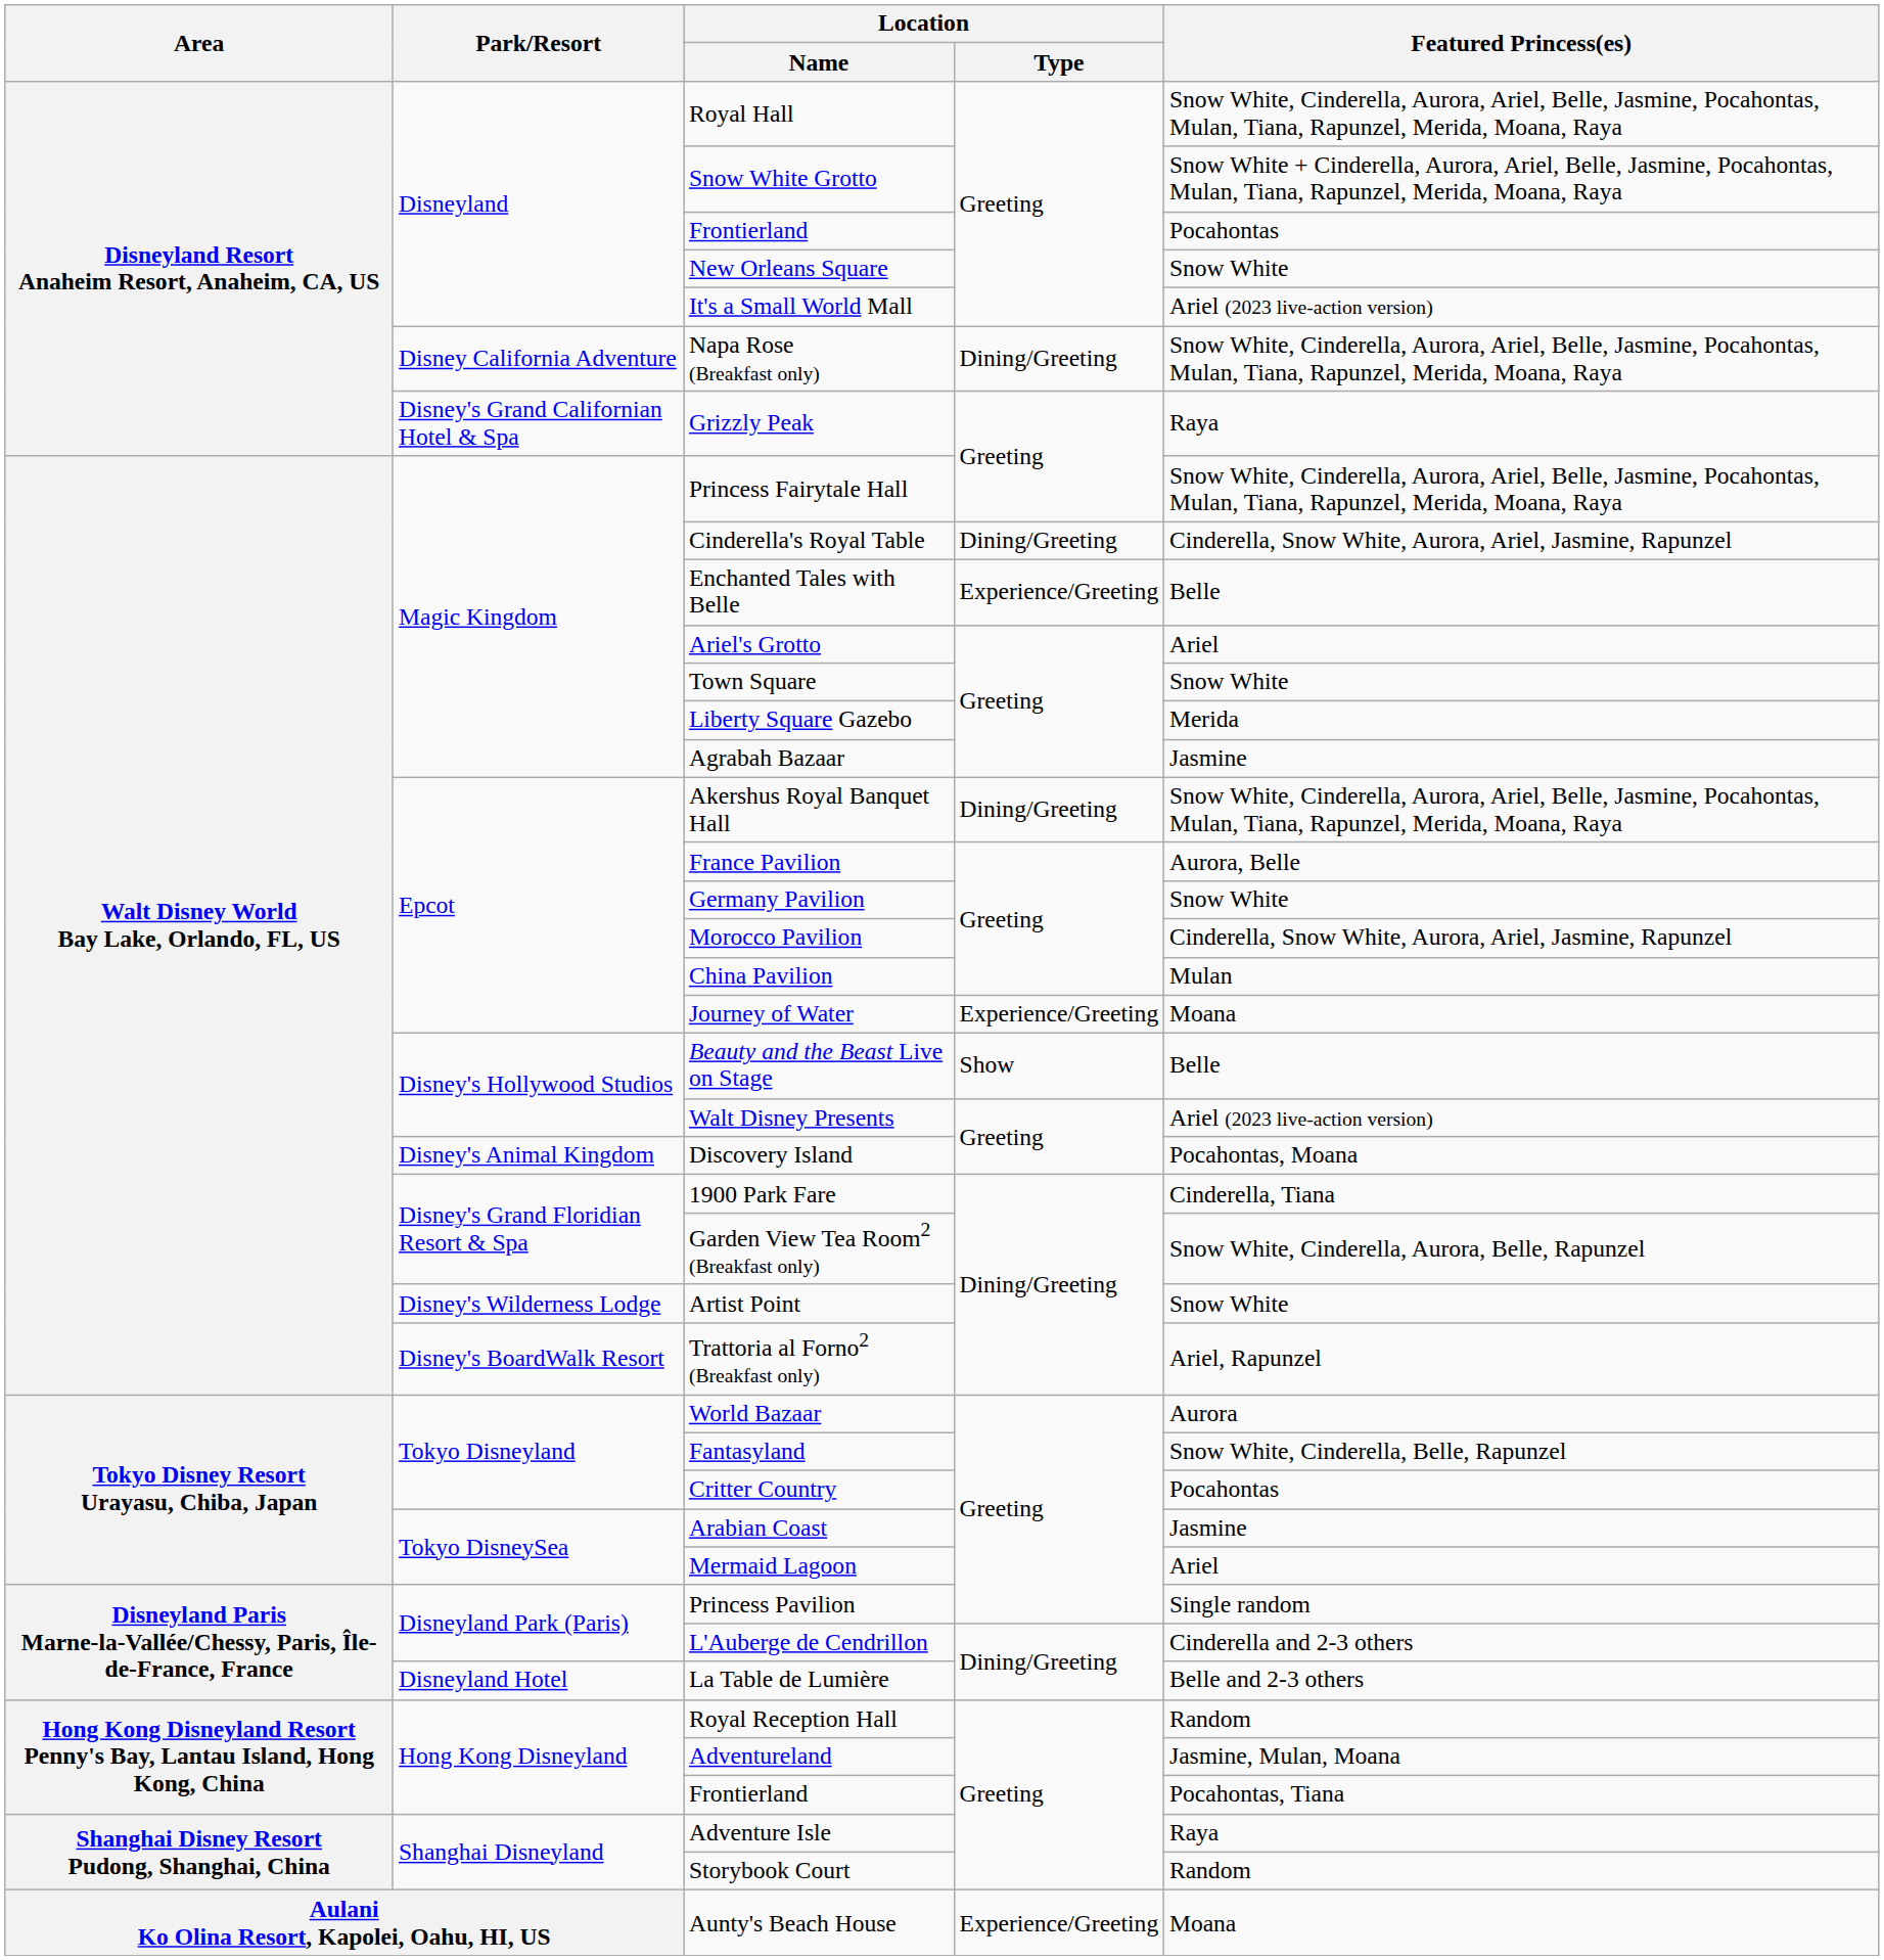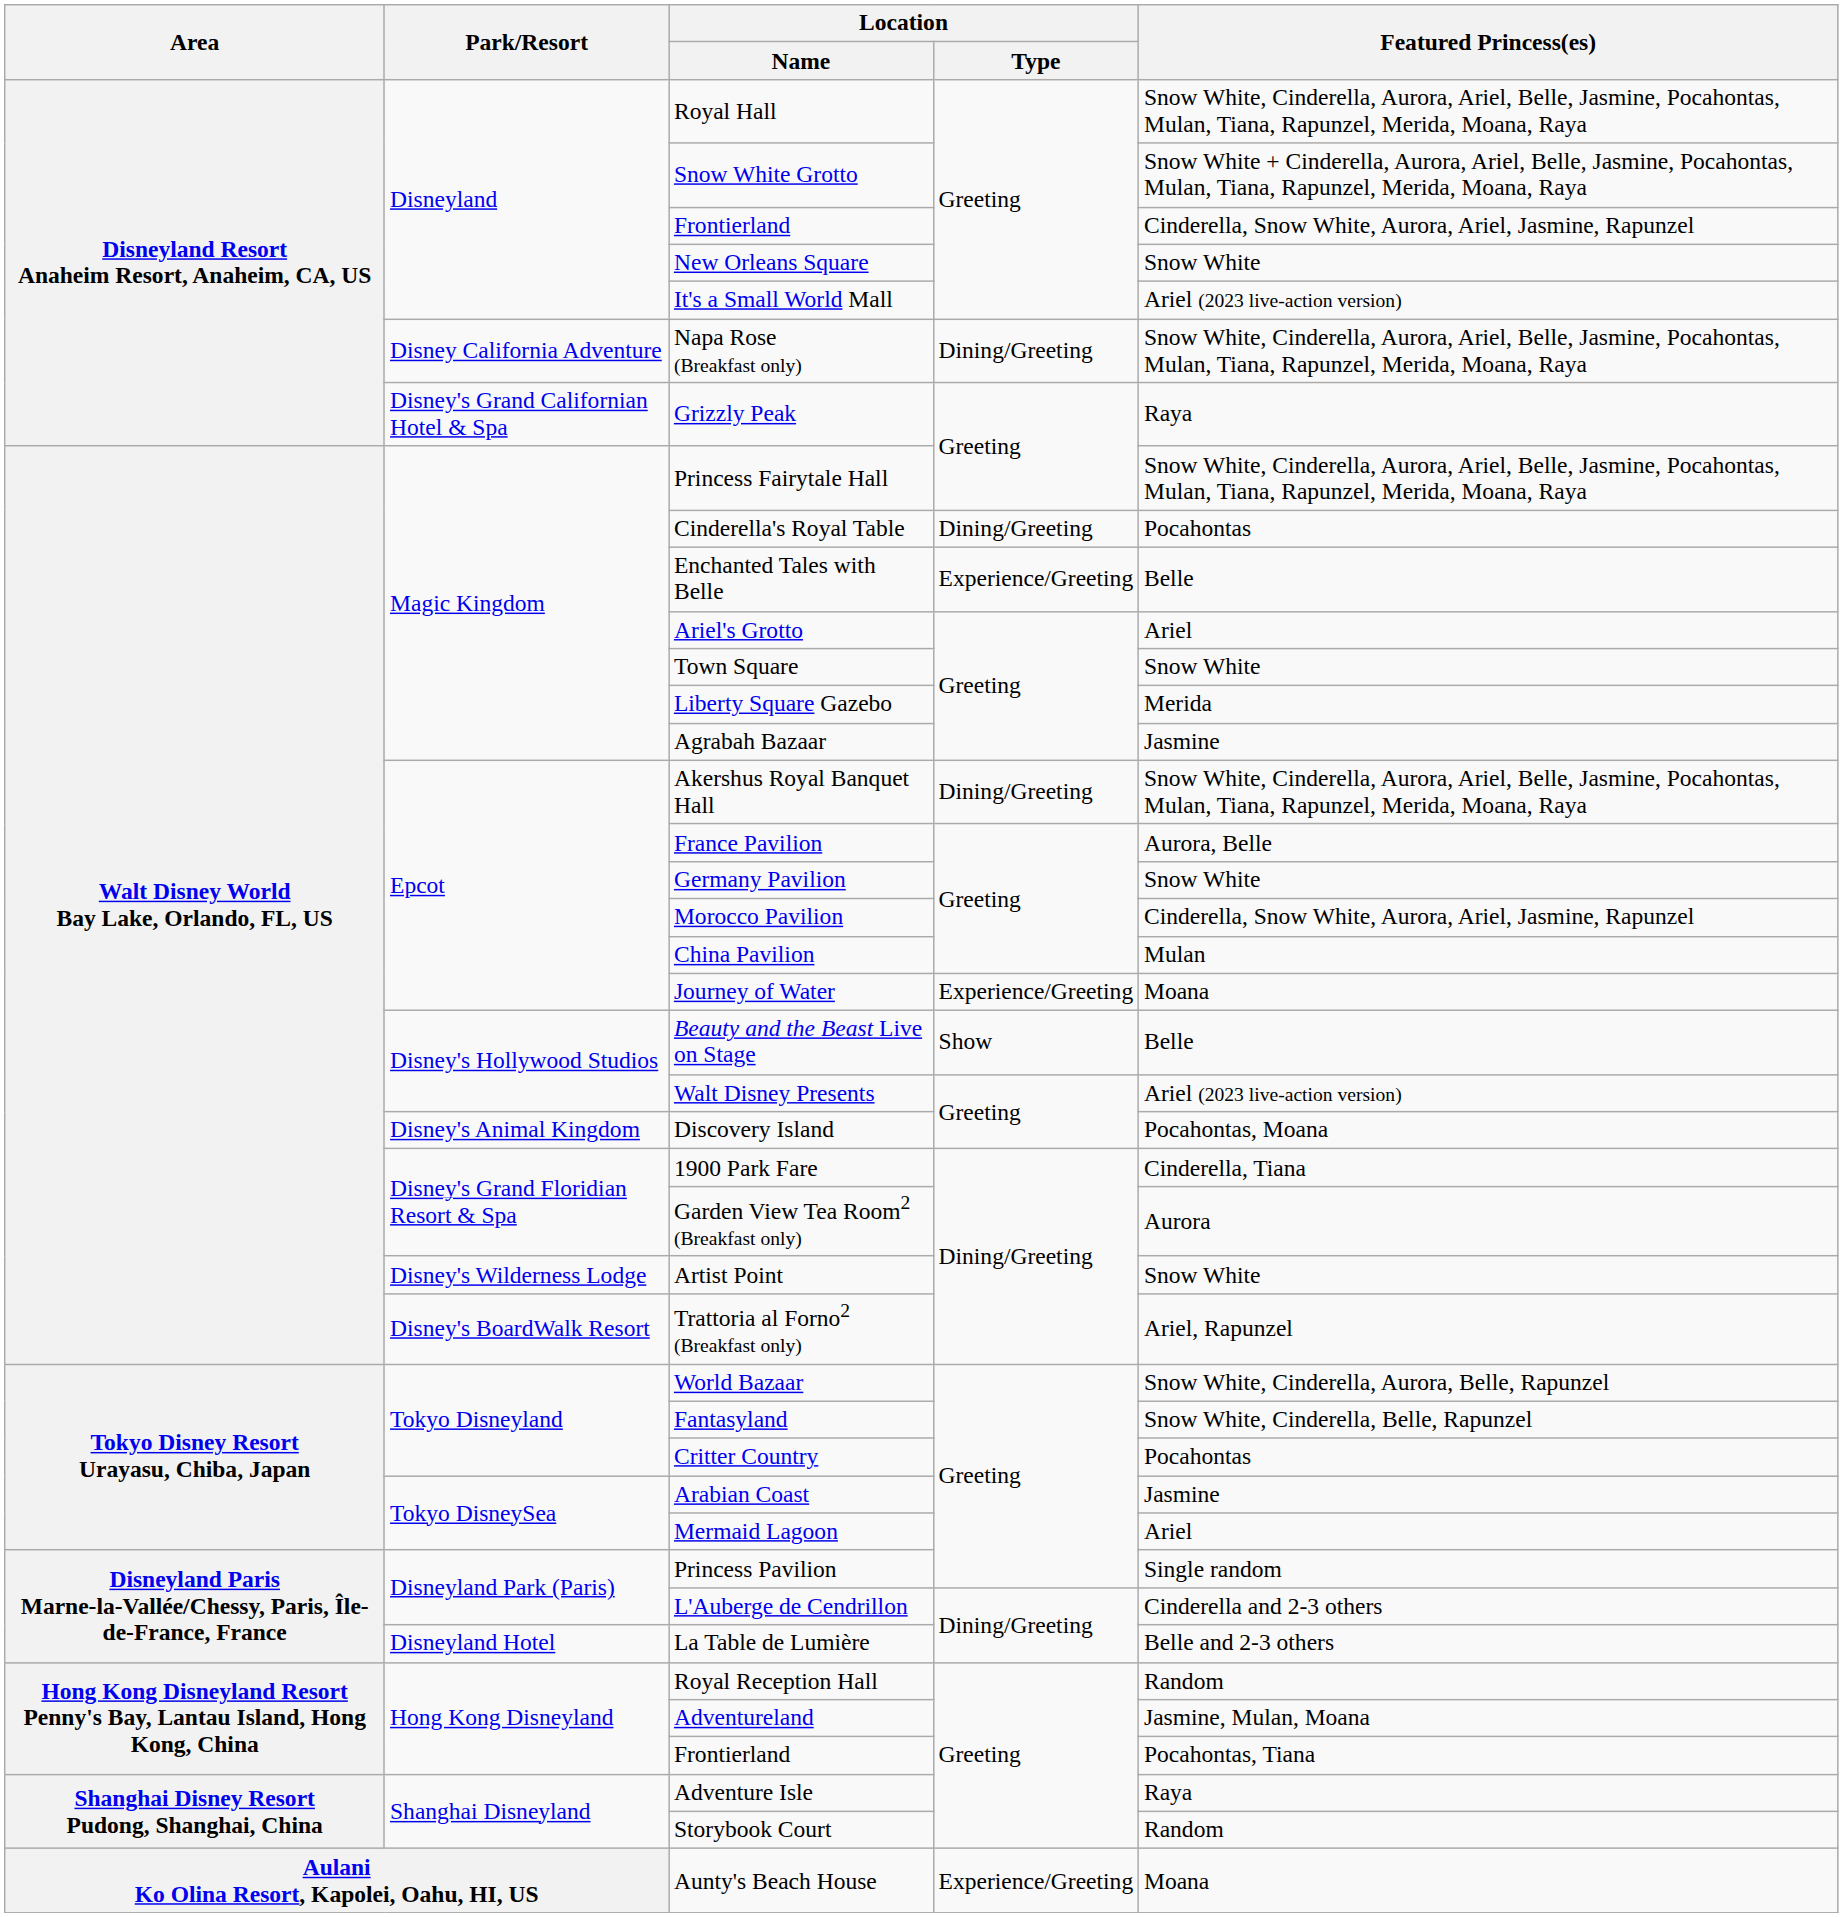 <table class="wikitable collapsible">
 <tr>
 <th rowspan=2>Area</th>
 <th rowspan=2>Park/Resort</th>
 <th colspan=2>Location</th>
 <th rowspan=2>Featured Princess(es)</th>
 </tr>
 <tr>
 <th>Name</th>
 <th>Type</th>
 </tr>
 <tr>
 <th rowspan=7> <a href='#'>Disneyland Resort</a><br>Anaheim Resort, Anaheim, CA, US</th>
 <td rowspan=5><a href='#'>Disneyland</a></td>
 <td>Royal Hall</td>
 <td rowspan=5>Greeting</td>
 <td>Snow White, Cinderella, Aurora, Ariel, Belle, Jasmine, Pocahontas, Mulan, Tiana, Rapunzel, Merida, Moana, Raya</td>
 </tr>
 <tr>
 <td><a href='#'>Snow White Grotto</a></td>
 <td>Snow White + Cinderella, Aurora, Ariel, Belle, Jasmine, Pocahontas, Mulan, Tiana, Rapunzel, Merida, Moana, Raya</td>
 </tr>
 <tr>
 <td><a href='#'>Frontierland</a></td>
-<td>Pocahontas</td>
+<td>Cinderella, Snow White, Aurora, Ariel, Jasmine, Rapunzel</td>
 </tr>
 <tr>
 <td><a href='#'>New Orleans Square</a></td>
 <td>Snow White</td>
 </tr>
 <tr>
 <td><a href='#'>It's a Small World</a> Mall</td>
 <td>Ariel <small>(2023 live-action version)</small></td>
 </tr>
 <tr>
 <td><a href='#'>Disney California Adventure</a></td>
 <td>Napa Rose<br><small>(Breakfast only)</small></td>
 <td>Dining/Greeting</td>
 <td>Snow White, Cinderella, Aurora, Ariel, Belle, Jasmine, Pocahontas, Mulan, Tiana, Rapunzel, Merida, Moana, Raya</td>
 </tr>
 <tr>
 <td><a href='#'>Disney's Grand Californian Hotel & Spa</a></td>
 <td><a href='#'>Grizzly Peak</a></td>
 <td rowspan=2>Greeting</td>
 <td>Raya</td>
 </tr>
 <tr>
 <th rowspan=20> <a href='#'>Walt Disney World</a><br>Bay Lake, Orlando, FL, US</th>
 <td rowspan=7><a href='#'>Magic Kingdom</a></td>
 <td>Princess Fairytale Hall</td>
 <td>Snow White, Cinderella, Aurora, Ariel, Belle, Jasmine, Pocahontas, Mulan, Tiana, Rapunzel, Merida, Moana, Raya</td>
 </tr>
 <tr>
 <td>Cinderella's Royal Table</td>
 <td>Dining/Greeting</td>
-<td>Cinderella, Snow White, Aurora, Ariel, Jasmine, Rapunzel</td>
+<td>Pocahontas</td>
 </tr>
 <tr>
 <td>Enchanted Tales with Belle</td>
 <td>Experience/Greeting</td>
 <td>Belle</td>
 </tr>
 <tr>
 <td><a href='#'>Ariel's Grotto</a></td>
 <td rowspan=4>Greeting</td>
 <td>Ariel</td>
 </tr>
 <tr>
 <td>Town Square</td>
 <td>Snow White</td>
 </tr>
 <tr>
 <td><a href='#'>Liberty Square</a> Gazebo</td>
 <td>Merida</td>
 </tr>
 <tr>
 <td>Agrabah Bazaar</td>
 <td>Jasmine</td>
 </tr>
 <tr>
 <td rowspan=6><a href='#'>Epcot</a></td>
 <td>Akershus Royal Banquet Hall</td>
 <td>Dining/Greeting</td>
 <td>Snow White, Cinderella, Aurora, Ariel, Belle, Jasmine, Pocahontas, Mulan, Tiana, Rapunzel, Merida, Moana, Raya</td>
 </tr>
 <tr>
 <td><a href='#'>France Pavilion</a></td>
 <td rowspan=4>Greeting</td>
 <td>Aurora, Belle</td>
 </tr>
 <tr>
 <td><a href='#'>Germany Pavilion</a></td>
 <td>Snow White</td>
 </tr>
 <tr>
 <td><a href='#'>Morocco Pavilion</a></td>
 <td>Cinderella, Snow White, Aurora, Ariel, Jasmine, Rapunzel</td>
 </tr>
 <tr>
 <td><a href='#'>China Pavilion</a></td>
 <td>Mulan</td>
 </tr>
 <tr>
 <td><a href='#'>Journey of Water</a></td>
 <td>Experience/Greeting</td>
 <td>Moana</td>
 </tr>
 <tr>
 <td rowspan=2><a href='#'>Disney's Hollywood Studios</a></td>
 <td><a href='#'><em>Beauty and the Beast</em> Live on Stage</a></td>
 <td>Show</td>
 <td>Belle</td>
 </tr>
 <tr>
 <td><a href='#'>Walt Disney Presents</a></td>
 <td rowspan=2>Greeting</td>
 <td>Ariel <small>(2023 live-action version)</small></td>
 </tr>
 <tr>
 <td><a href='#'>Disney's Animal Kingdom</a></td>
 <td>Discovery Island</td>
 <td>Pocahontas, Moana</td>
 </tr>
 <tr>
 <td rowspan=2><a href='#'>Disney's Grand Floridian Resort & Spa</a></td>
 <td>1900 Park Fare</td>
 <td rowspan=4>Dining/Greeting</td>
 <td>Cinderella, Tiana</td>
 </tr>
 <tr>
 <td>Garden View Tea Room<sup>2</sup><br><small>(Breakfast only)</small></td>
-<td>Snow White, Cinderella, Aurora, Belle, Rapunzel</td>
+<td>Aurora</td>
 </tr>
 <tr>
 <td><a href='#'>Disney's Wilderness Lodge</a></td>
 <td>Artist Point</td>
 <td>Snow White</td>
 </tr>
 <tr>
 <td><a href='#'>Disney's BoardWalk Resort</a></td>
 <td>Trattoria al Forno<sup>2</sup><br><small>(Breakfast only)</small></td>
 <td>Ariel, Rapunzel</td>
 </tr>
 <tr>
 <th rowspan=5> <a href='#'>Tokyo Disney Resort</a><br>Urayasu, Chiba, Japan</th>
 <td rowspan=3><a href='#'>Tokyo Disneyland</a></td>
 <td><a href='#'>World Bazaar</a></td>
 <td rowspan=6>Greeting</td>
-<td>Aurora</td>
+<td>Snow White, Cinderella, Aurora, Belle, Rapunzel</td>
 </tr>
 <tr>
 <td><a href='#'>Fantasyland</a></td>
 <td>Snow White, Cinderella, Belle, Rapunzel</td>
 </tr>
 <tr>
 <td><a href='#'>Critter Country</a></td>
 <td>Pocahontas</td>
 </tr>
 <tr>
 <td rowspan=2><a href='#'>Tokyo DisneySea</a></td>
 <td><a href='#'>Arabian Coast</a></td>
 <td>Jasmine</td>
 </tr>
 <tr>
 <td><a href='#'>Mermaid Lagoon</a></td>
 <td>Ariel</td>
 </tr>
 <tr>
 <th rowspan=3> <a href='#'>Disneyland Paris</a><br>Marne-la-Vallée/Chessy, Paris, Île-de-France, France</th>
 <td rowspan=2><a href='#'>Disneyland Park (Paris)</a></td>
 <td>Princess Pavilion</td>
 <td>Single random</td>
 </tr>
 <tr>
 <td><a href='#'>L'Auberge de Cendrillon</a></td>
 <td rowspan=2>Dining/Greeting</td>
 <td>Cinderella and 2-3 others</td>
 </tr>
 <tr>
 <td><a href='#'>Disneyland Hotel</a></td>
 <td>La Table de Lumière</td>
 <td>Belle and 2-3 others</td>
 </tr>
 <tr>
 <th rowspan=3> <a href='#'>Hong Kong Disneyland Resort</a><br>Penny's Bay, Lantau Island, Hong Kong, China</th>
 <td rowspan=3><a href='#'>Hong Kong Disneyland</a></td>
 <td>Royal Reception Hall</td>
 <td rowspan=5>Greeting</td>
 <td>Random</td>
 </tr>
 <tr>
 <td><a href='#'>Adventureland</a></td>
 <td>Jasmine, Mulan, Moana</td>
 </tr>
 <tr>
 <td>Frontierland</td>
 <td>Pocahontas, Tiana</td>
 </tr>
 <tr>
 <th rowspan=2> <a href='#'>Shanghai Disney Resort</a><br>Pudong, Shanghai, China</th>
 <td rowspan=2><a href='#'>Shanghai Disneyland</a></td>
 <td>Adventure Isle</td>
 <td>Raya</td>
 </tr>
 <tr>
 <td>Storybook Court</td>
 <td>Random</td>
 </tr>
 <tr>
 <th colspan=2> <a href='#'>Aulani</a><br><a href='#'>Ko Olina Resort</a>, Kapolei, Oahu, HI, US</th>
 <td>Aunty's Beach House</td>
 <td>Experience/Greeting</td>
 <td>Moana</td>
 </tr>
 </table>
